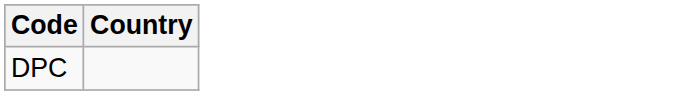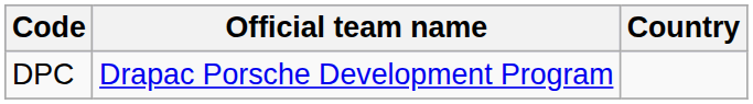 <table class="wikitable">
 <tr style="background:#ccccff;">
 <th>Code</th>
+<th>Official team name</th>
 <th>Country</th>
 </tr>
 <tr>
 <td>DPC</td>
+<td><a href='#'>Drapac Porsche Development Program</a></td>
 <td></td>
 </tr>
 </table>
